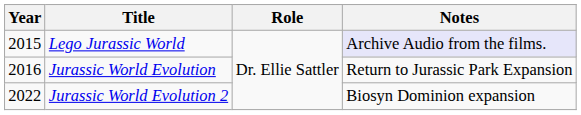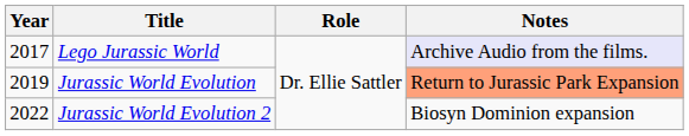 <table class = "wikitable sortable">
 <tr>
 <th>Year</th>
 <th>Title</th>
 <th>Role</th>
 <th class = "unsortable">Notes</th>
 </tr>
 <tr>
-<td>2015</td>
+<td>2017</td>
 <td><em><a href='#'>Lego Jurassic World</a></em></td>
 <td rowspan="3">Dr. Ellie Sattler</td>
 <td style="background: lavender;">Archive Audio from the films.</td>
 </tr>
 <tr>
-<td>2016</td>
+<td>2019</td>
 <td><em><a href='#'>Jurassic World Evolution</a></em></td>
-<td>Return to Jurassic Park Expansion</td>
+<td style="background: lightsalmon;">Return to Jurassic Park Expansion</td>
 </tr>
 <tr>
 <td>2022</td>
 <td><em><a href='#'>Jurassic World Evolution 2</a></em></td>
 <td>Biosyn Dominion expansion</td>
 </tr>
 </table>
